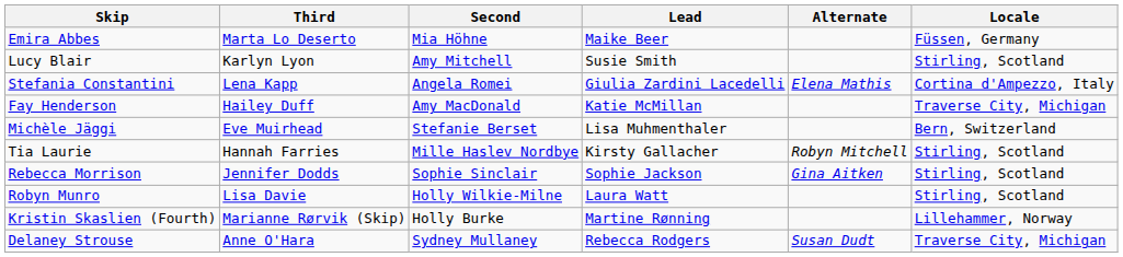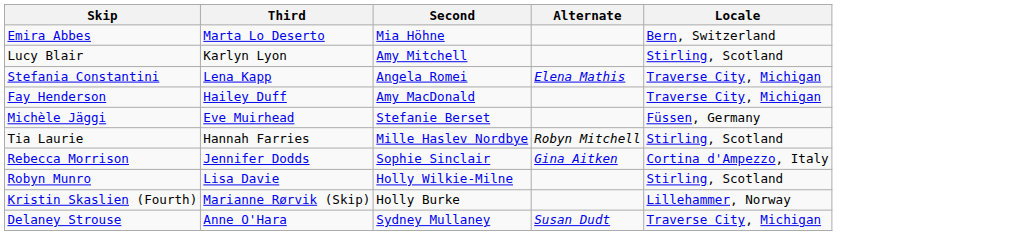 <table class=wikitable>
 <tr>
 <th scope="col">Skip</th>
 <th scope="col">Third</th>
 <th scope="col">Second</th>
-<th scope="col">Lead</th>
 <th scope="col">Alternate</th>
 <th scope="col">Locale</th>
 </tr>
 <tr>
 <td><a href='#'>Emira Abbes</a></td>
 <td><a href='#'>Marta Lo Deserto</a></td>
 <td><a href='#'>Mia Höhne</a></td>
-<td><a href='#'>Maike Beer</a></td>
 <td></td>
-<td> <a href='#'>Füssen</a>, Germany</td>
+<td> <a href='#'>Bern</a>, Switzerland</td>
 </tr>
 <tr>
 <td>Lucy Blair</td>
 <td>Karlyn Lyon</td>
 <td><a href='#'>Amy Mitchell</a></td>
-<td>Susie Smith</td>
 <td></td>
 <td> <a href='#'>Stirling</a>, Scotland</td>
 </tr>
 <tr>
 <td><a href='#'>Stefania Constantini</a></td>
 <td><a href='#'>Lena Kapp</a></td>
 <td><a href='#'>Angela Romei</a></td>
-<td><a href='#'>Giulia Zardini Lacedelli</a></td>
 <td><em><a href='#'>Elena Mathis</a></em></td>
-<td> <a href='#'>Cortina d'Ampezzo</a>, Italy</td>
+<td> <a href='#'>Traverse City</a>, <a href='#'>Michigan</a></td>
 </tr>
 <tr>
 <td><a href='#'>Fay Henderson</a></td>
 <td><a href='#'>Hailey Duff</a></td>
 <td><a href='#'>Amy MacDonald</a></td>
-<td><a href='#'>Katie McMillan</a></td>
 <td></td>
 <td> <a href='#'>Traverse City</a>, <a href='#'>Michigan</a></td>
 </tr>
 <tr>
 <td><a href='#'>Michèle Jäggi</a></td>
 <td><a href='#'>Eve Muirhead</a></td>
 <td><a href='#'>Stefanie Berset</a></td>
-<td>Lisa Muhmenthaler</td>
 <td></td>
-<td> <a href='#'>Bern</a>, Switzerland</td>
+<td> <a href='#'>Füssen</a>, Germany</td>
 </tr>
 <tr>
 <td>Tia Laurie</td>
 <td>Hannah Farries</td>
 <td><a href='#'>Mille Haslev Nordbye</a></td>
-<td>Kirsty Gallacher</td>
 <td><em>Robyn Mitchell</em></td>
 <td> <a href='#'>Stirling</a>, Scotland</td>
 </tr>
 <tr>
 <td><a href='#'>Rebecca Morrison</a></td>
 <td><a href='#'>Jennifer Dodds</a></td>
 <td><a href='#'>Sophie Sinclair</a></td>
-<td><a href='#'>Sophie Jackson</a></td>
 <td><em><a href='#'>Gina Aitken</a></em></td>
-<td> <a href='#'>Stirling</a>, Scotland</td>
+<td> <a href='#'>Cortina d'Ampezzo</a>, Italy</td>
 </tr>
 <tr>
 <td><a href='#'>Robyn Munro</a></td>
 <td><a href='#'>Lisa Davie</a></td>
 <td><a href='#'>Holly Wilkie-Milne</a></td>
-<td><a href='#'>Laura Watt</a></td>
 <td></td>
 <td> <a href='#'>Stirling</a>, Scotland</td>
 </tr>
 <tr>
 <td><a href='#'>Kristin Skaslien</a> (Fourth)</td>
 <td><a href='#'>Marianne Rørvik</a> (Skip)</td>
 <td>Holly Burke</td>
-<td><a href='#'>Martine Rønning</a></td>
 <td></td>
 <td> <a href='#'>Lillehammer</a>, Norway</td>
 </tr>
 <tr>
 <td><a href='#'>Delaney Strouse</a></td>
 <td><a href='#'>Anne O'Hara</a></td>
 <td><a href='#'>Sydney Mullaney</a></td>
-<td><a href='#'>Rebecca Rodgers</a></td>
 <td><em><a href='#'>Susan Dudt</a></em></td>
 <td> <a href='#'>Traverse City</a>, <a href='#'>Michigan</a></td>
 </tr>
 </table>
